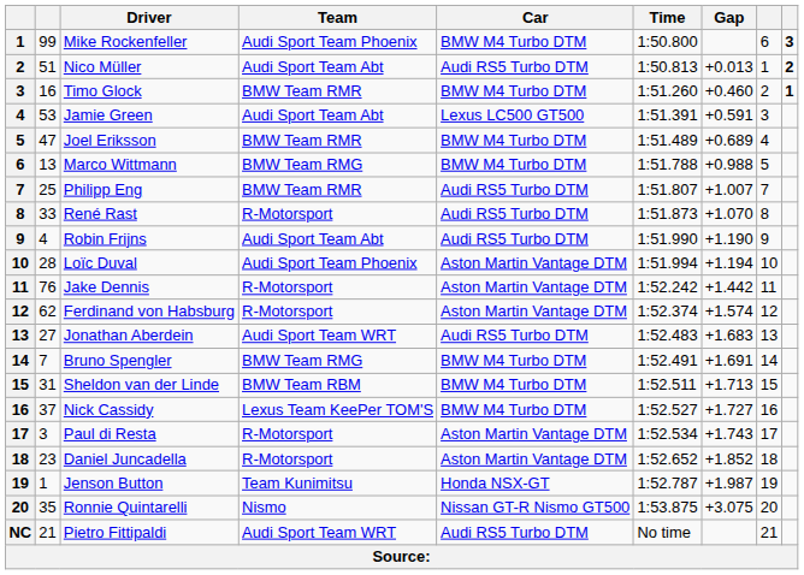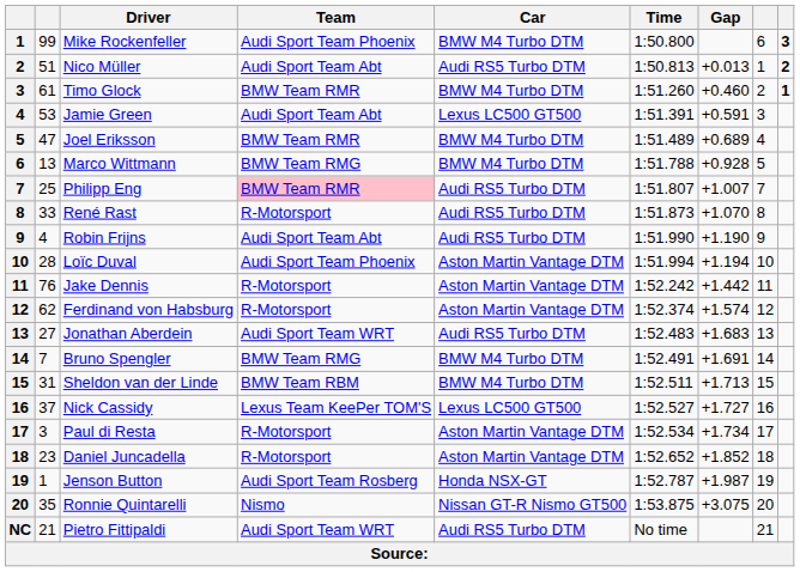 <table class="wikitable" style="font-size: 85%">
 <tr>
 <th></th>
 <th></th>
 <th>Driver</th>
 <th>Team</th>
 <th>Car</th>
 <th>Time</th>
 <th>Gap</th>
 <th></th>
 <th></th>
 </tr>
 <tr>
 <th>1</th>
 <td>99</td>
 <td> <a href='#'>Mike Rockenfeller</a></td>
 <td><a href='#'>Audi Sport Team Phoenix</a></td>
 <td><a href='#'>BMW M4 Turbo DTM</a></td>
 <td>1:50.800</td>
 <td></td>
 <td>6</td>
 <td align=center><strong>3</strong></td>
 </tr>
 <tr>
 <th>2</th>
 <td>51</td>
 <td> <a href='#'>Nico Müller</a></td>
 <td><a href='#'>Audi Sport Team Abt</a></td>
 <td><a href='#'>Audi RS5 Turbo DTM</a></td>
 <td>1:50.813</td>
 <td>+0.013</td>
 <td>1</td>
 <td align=center><strong>2</strong></td>
 </tr>
 <tr>
 <th>3</th>
-<td>16</td>
+<td>61</td>
 <td> <a href='#'>Timo Glock</a></td>
 <td><a href='#'>BMW Team RMR</a></td>
 <td><a href='#'>BMW M4 Turbo DTM</a></td>
 <td>1:51.260</td>
 <td>+0.460</td>
 <td>2</td>
 <td align=center><strong>1</strong></td>
 </tr>
 <tr>
 <th>4</th>
 <td>53</td>
 <td> <a href='#'>Jamie Green</a></td>
 <td><a href='#'>Audi Sport Team Abt</a></td>
 <td><a href='#'>Lexus LC500 GT500</a></td>
 <td>1:51.391</td>
 <td>+0.591</td>
 <td>3</td>
 <td align=center></td>
 </tr>
 <tr>
 <th>5</th>
 <td>47</td>
 <td> <a href='#'>Joel Eriksson</a></td>
 <td><a href='#'>BMW Team RMR</a></td>
 <td><a href='#'>BMW M4 Turbo DTM</a></td>
 <td>1:51.489</td>
 <td>+0.689</td>
 <td>4</td>
 <td align=center></td>
 </tr>
 <tr>
 <th>6</th>
 <td>13</td>
 <td> <a href='#'>Marco Wittmann</a></td>
 <td><a href='#'>BMW Team RMG</a></td>
 <td><a href='#'>BMW M4 Turbo DTM</a></td>
 <td>1:51.788</td>
-<td>+0.988</td>
+<td>+0.928</td>
 <td>5</td>
 <td align=center></td>
 </tr>
 <tr>
 <th>7</th>
 <td>25</td>
 <td> <a href='#'>Philipp Eng</a></td>
-<td><a href='#'>BMW Team RMR</a></td>
+<td style="background: pink;"><a href='#'>BMW Team RMR</a></td>
 <td><a href='#'>Audi RS5 Turbo DTM</a></td>
 <td>1:51.807</td>
 <td>+1.007</td>
 <td>7</td>
 <td align=center></td>
 </tr>
 <tr>
 <th>8</th>
 <td>33</td>
 <td> <a href='#'>René Rast</a></td>
 <td><a href='#'>R-Motorsport</a></td>
 <td><a href='#'>Audi RS5 Turbo DTM</a></td>
 <td>1:51.873</td>
 <td>+1.070</td>
 <td>8</td>
 <td align=center></td>
 </tr>
 <tr>
 <th>9</th>
 <td>4</td>
 <td> <a href='#'>Robin Frijns</a></td>
 <td><a href='#'>Audi Sport Team Abt</a></td>
 <td><a href='#'>Audi RS5 Turbo DTM</a></td>
 <td>1:51.990</td>
 <td>+1.190</td>
 <td>9</td>
 <td align=center></td>
 </tr>
 <tr>
 <th>10</th>
 <td>28</td>
 <td> <a href='#'>Loïc Duval</a></td>
 <td><a href='#'>Audi Sport Team Phoenix</a></td>
 <td><a href='#'>Aston Martin Vantage DTM</a></td>
 <td>1:51.994</td>
 <td>+1.194</td>
 <td>10</td>
 <td align=center></td>
 </tr>
 <tr>
 <th>11</th>
 <td>76</td>
 <td> <a href='#'>Jake Dennis</a></td>
 <td><a href='#'>R-Motorsport</a></td>
 <td><a href='#'>Aston Martin Vantage DTM</a></td>
 <td>1:52.242</td>
 <td>+1.442</td>
 <td>11</td>
 <td align=center></td>
 </tr>
 <tr>
 <th>12</th>
 <td>62</td>
 <td> <a href='#'>Ferdinand von Habsburg</a></td>
 <td><a href='#'>R-Motorsport</a></td>
 <td><a href='#'>Aston Martin Vantage DTM</a></td>
 <td>1:52.374</td>
 <td>+1.574</td>
 <td>12</td>
 <td align=center></td>
 </tr>
 <tr>
 <th>13</th>
 <td>27</td>
 <td> <a href='#'>Jonathan Aberdein</a></td>
 <td><a href='#'>Audi Sport Team WRT</a></td>
 <td><a href='#'>Audi RS5 Turbo DTM</a></td>
 <td>1:52.483</td>
 <td>+1.683</td>
 <td>13</td>
 <td align=center></td>
 </tr>
 <tr>
 <th>14</th>
 <td>7</td>
 <td> <a href='#'>Bruno Spengler</a></td>
 <td><a href='#'>BMW Team RMG</a></td>
 <td><a href='#'>BMW M4 Turbo DTM</a></td>
 <td>1:52.491</td>
 <td>+1.691</td>
 <td>14</td>
 <td align=center></td>
 </tr>
 <tr>
 <th>15</th>
 <td>31</td>
 <td> <a href='#'>Sheldon van der Linde</a></td>
 <td><a href='#'>BMW Team RBM</a></td>
 <td><a href='#'>BMW M4 Turbo DTM</a></td>
 <td>1:52.511</td>
 <td>+1.713</td>
 <td>15</td>
 <td align=center></td>
 </tr>
 <tr>
 <th>16</th>
 <td>37</td>
 <td> <a href='#'>Nick Cassidy</a></td>
 <td><a href='#'>Lexus Team KeePer TOM'S</a></td>
-<td><a href='#'>BMW M4 Turbo DTM</a></td>
+<td><a href='#'>Lexus LC500 GT500</a></td>
 <td>1:52.527</td>
 <td>+1.727</td>
 <td>16</td>
 <td align=center></td>
 </tr>
 <tr>
 <th>17</th>
 <td>3</td>
 <td> <a href='#'>Paul di Resta</a></td>
 <td><a href='#'>R-Motorsport</a></td>
 <td><a href='#'>Aston Martin Vantage DTM</a></td>
 <td>1:52.534</td>
-<td>+1.743</td>
+<td>+1.734</td>
 <td>17</td>
 <td align=center></td>
 </tr>
 <tr>
 <th>18</th>
 <td>23</td>
 <td> <a href='#'>Daniel Juncadella</a></td>
 <td><a href='#'>R-Motorsport</a></td>
 <td><a href='#'>Aston Martin Vantage DTM</a></td>
 <td>1:52.652</td>
 <td>+1.852</td>
 <td>18</td>
 <td align=center></td>
 </tr>
 <tr>
 <th>19</th>
 <td>1</td>
 <td> <a href='#'>Jenson Button</a></td>
-<td><a href='#'>Team Kunimitsu</a></td>
+<td><a href='#'>Audi Sport Team Rosberg</a></td>
 <td><a href='#'>Honda NSX-GT</a></td>
 <td>1:52.787</td>
 <td>+1.987</td>
 <td>19</td>
 <td align=center></td>
 </tr>
 <tr>
 <th>20</th>
 <td>35</td>
 <td> <a href='#'>Ronnie Quintarelli</a></td>
 <td><a href='#'>Nismo</a></td>
 <td><a href='#'>Nissan GT-R Nismo GT500</a></td>
 <td>1:53.875</td>
 <td>+3.075</td>
 <td>20</td>
 <td align=center></td>
 </tr>
 <tr>
 <th>NC</th>
 <td>21</td>
 <td> <a href='#'>Pietro Fittipaldi</a></td>
 <td><a href='#'>Audi Sport Team WRT</a></td>
 <td><a href='#'>Audi RS5 Turbo DTM</a></td>
 <td>No time</td>
 <td></td>
 <td>21</td>
 <td align=center></td>
 </tr>
 <tr>
 <th colspan=9>Source:</th>
 </tr>
 </table>
